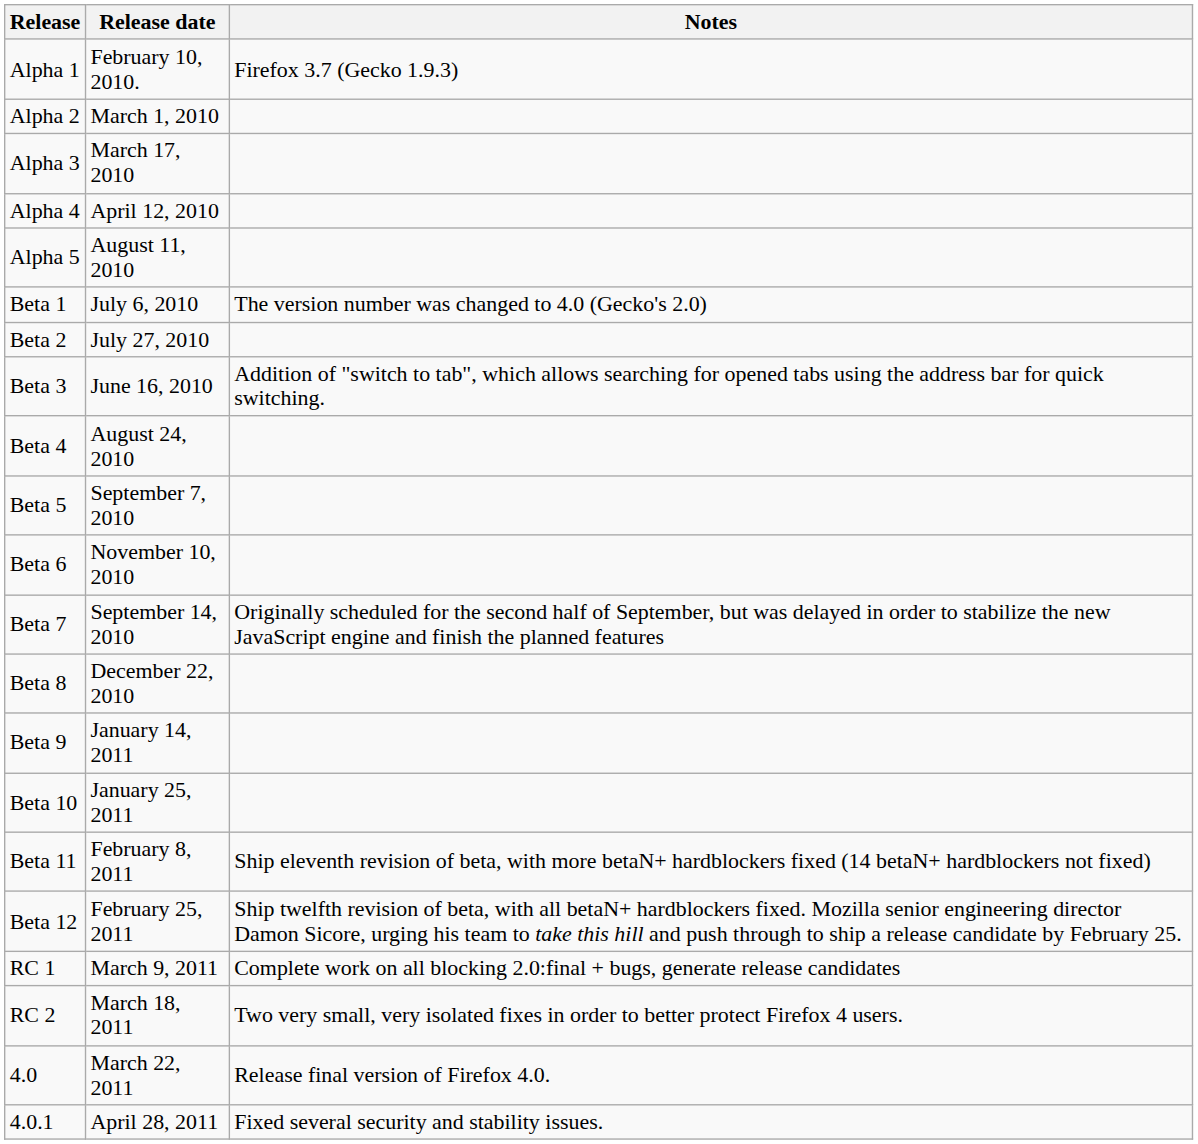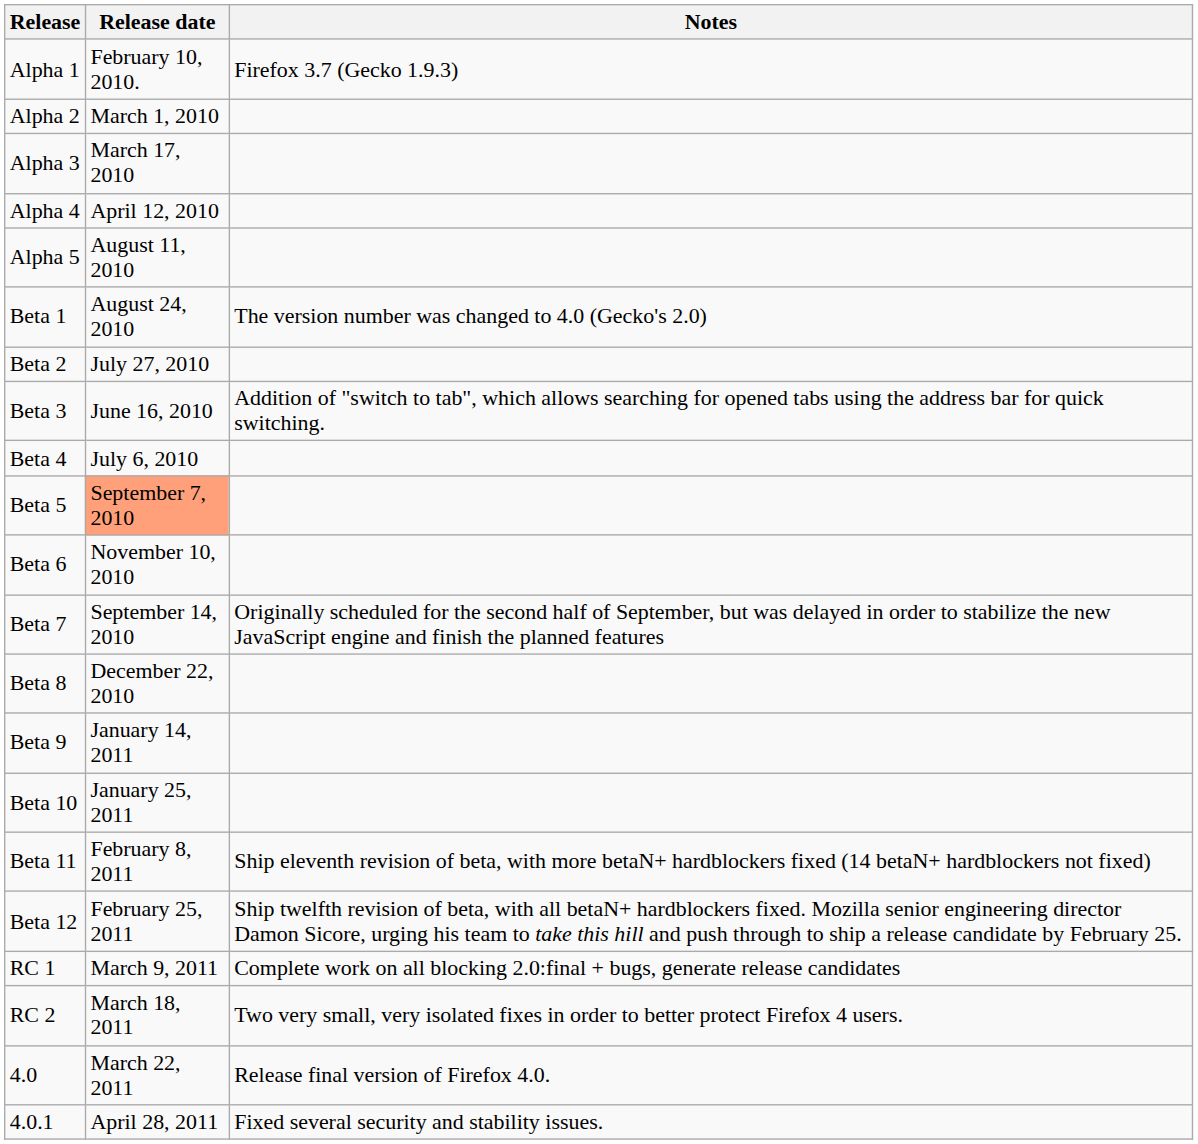 <table class="wikitable collapsible collapsed">
 <tr>
 <th>Release</th>
 <th>Release date</th>
 <th>Notes</th>
 </tr>
 <tr>
 <td>Alpha 1</td>
 <td>February 10, 2010.</td>
 <td>Firefox 3.7 (Gecko 1.9.3)</td>
 </tr>
 <tr>
 <td>Alpha 2</td>
 <td>March 1, 2010</td>
 <td></td>
 </tr>
 <tr>
 <td>Alpha 3</td>
 <td>March 17, 2010</td>
 <td></td>
 </tr>
 <tr>
 <td>Alpha 4</td>
 <td>April 12, 2010</td>
 <td></td>
 </tr>
 <tr>
 <td>Alpha 5</td>
 <td>August 11, 2010</td>
 <td></td>
 </tr>
 <tr>
 <td>Beta 1</td>
-<td>July 6, 2010</td>
+<td>August 24, 2010</td>
 <td>The version number was changed to 4.0 (Gecko's 2.0)</td>
 </tr>
 <tr>
 <td>Beta 2</td>
 <td>July 27, 2010</td>
 <td></td>
 </tr>
 <tr>
 <td>Beta 3</td>
 <td>June 16, 2010</td>
 <td>Addition of "switch to tab", which allows searching for opened tabs using the address bar for quick switching.</td>
 </tr>
 <tr>
 <td>Beta 4</td>
-<td>August 24, 2010</td>
+<td>July 6, 2010</td>
 <td></td>
 </tr>
 <tr>
 <td>Beta 5</td>
-<td>September 7, 2010</td>
+<td style="background: lightsalmon;">September 7, 2010</td>
 <td></td>
 </tr>
 <tr>
 <td>Beta 6</td>
 <td>November 10, 2010</td>
 <td></td>
 </tr>
 <tr>
 <td>Beta 7</td>
 <td>September 14, 2010</td>
 <td>Originally scheduled for the second half of September, but was delayed in order to stabilize the new JavaScript engine and finish the planned features</td>
 </tr>
 <tr>
 <td>Beta 8</td>
 <td>December 22, 2010</td>
 <td></td>
 </tr>
 <tr>
 <td>Beta 9</td>
 <td>January 14, 2011</td>
 <td></td>
 </tr>
 <tr>
 <td>Beta 10</td>
 <td>January 25, 2011</td>
 <td></td>
 </tr>
 <tr>
 <td>Beta 11</td>
 <td>February 8, 2011</td>
 <td>Ship eleventh revision of beta, with more betaN+ hardblockers fixed (14 betaN+ hardblockers not fixed)</td>
 </tr>
 <tr>
 <td>Beta 12</td>
 <td>February 25, 2011</td>
 <td>Ship twelfth revision of beta, with all betaN+ hardblockers fixed. Mozilla senior engineering director Damon Sicore, urging his team to <em>take this hill</em> and push through to ship a release candidate by February 25.</td>
 </tr>
 <tr>
 <td>RC 1</td>
 <td>March 9, 2011</td>
 <td>Complete work on all blocking 2.0:final + bugs, generate release candidates</td>
 </tr>
 <tr>
 <td>RC 2</td>
 <td>March 18, 2011</td>
 <td>Two very small, very isolated fixes in order to better protect Firefox 4 users.</td>
 </tr>
 <tr>
 <td>4.0</td>
 <td>March 22, 2011</td>
 <td>Release final version of Firefox 4.0.</td>
 </tr>
 <tr>
 <td>4.0.1</td>
 <td>April 28, 2011</td>
 <td>Fixed several security and stability issues.</td>
 </tr>
 </table>
